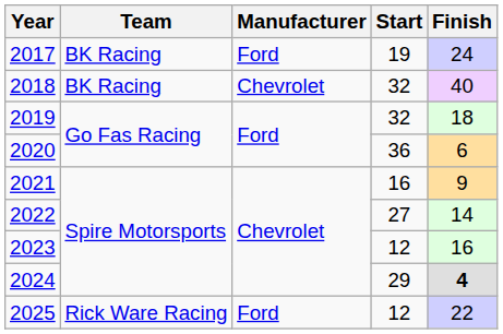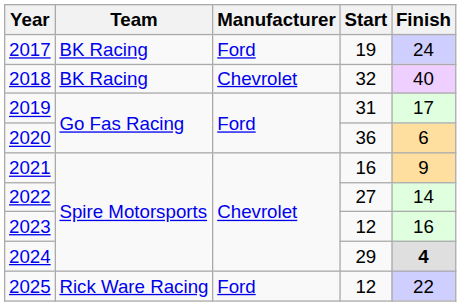 <table class="wikitable" style="font-size: 90%;">
 <tr>
 <th>Year</th>
 <th>Team</th>
 <th>Manufacturer</th>
 <th>Start</th>
 <th>Finish</th>
 </tr>
 <tr>
 <td><a href='#'>2017</a></td>
 <td><a href='#'>BK Racing</a></td>
 <td><a href='#'>Ford</a></td>
 <td align=center>19</td>
 <td align=center style="background:#CFCFFF;">24</td>
 </tr>
 <tr>
 <td><a href='#'>2018</a></td>
 <td><a href='#'>BK Racing</a></td>
 <td><a href='#'>Chevrolet</a></td>
 <td align=center>32</td>
 <td align=center style="background:#EFCFFF;">40</td>
 </tr>
 <tr>
 <td><a href='#'>2019</a></td>
 <td rowspan=2><a href='#'>Go Fas Racing</a></td>
 <td rowspan=2><a href='#'>Ford</a></td>
-<td align=center>32</td>
-<td align=center style="background:#DFFFDF;">18</td>
+<td align=center>31</td>
+<td align=center style="background:#DFFFDF;">17</td>
 </tr>
 <tr>
 <td><a href='#'>2020</a></td>
 <td align=center>36</td>
 <td align=center style="background:#FFDF9F;">6</td>
 </tr>
 <tr>
 <td><a href='#'>2021</a></td>
 <td rowspan=4><a href='#'>Spire Motorsports</a></td>
 <td rowspan=4><a href='#'>Chevrolet</a></td>
 <td align=center>16</td>
 <td align=center style="background:#FFDF9F;">9</td>
 </tr>
 <tr>
 <td><a href='#'>2022</a></td>
 <td align=center>27</td>
 <td align=center style="background:#DFFFDF;">14</td>
 </tr>
 <tr>
 <td><a href='#'>2023</a></td>
 <td align=center>12</td>
 <td align=center style="background:#DFFFDF;">16</td>
 </tr>
 <tr>
 <td><a href='#'>2024</a></td>
 <td align=center>29</td>
 <td align=center style="background:#DFDFDF;"><strong>4</strong></td>
 </tr>
 <tr>
 <td><a href='#'>2025</a></td>
 <td><a href='#'>Rick Ware Racing</a></td>
 <td><a href='#'>Ford</a></td>
 <td align=center>12</td>
 <td align=center style="background:#CFCFFF;">22</td>
 </tr>
 </table>
